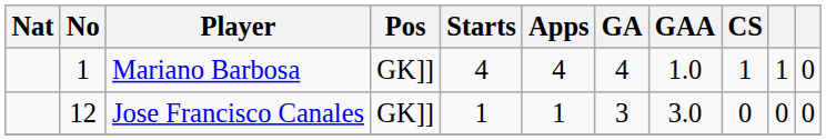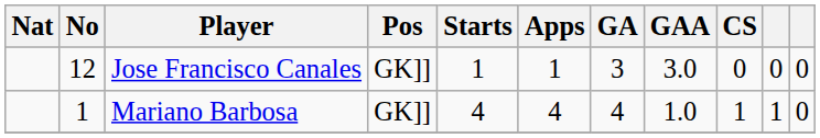 <table class="wikitable sortable" style="text-align:center;">
 <tr>
 <th>Nat</th>
 <th>No</th>
 <th>Player</th>
 <th>Pos</th>
 <th>Starts</th>
 <th>Apps</th>
 <th>GA</th>
 <th>GAA</th>
 <th>CS</th>
 <th></th>
 <th></th>
 </tr>
 <tr>
 <td></td>
+<td>12</td>
+<td align=left><a href='#'>Jose Francisco Canales</a></td>
+<td [[>GK]]</td>
+<td>1</td>
+<td>1</td>
+<td>3</td>
+<td>3.0</td>
+<td>0</td>
+<td>0</td>
+<td>0</td>
+</tr>
+<tr>
+<td></td>
 <td>1</td>
 <td align=left><a href='#'>Mariano Barbosa</a></td>
 <td [[>GK]]</td>
 <td>4</td>
 <td>4</td>
 <td>4</td>
 <td>1.0</td>
 <td>1</td>
 <td>1</td>
 <td>0</td>
 </tr>
-<tr>
-<td></td>
-<td>12</td>
-<td align=left><a href='#'>Jose Francisco Canales</a></td>
-<td [[>GK]]</td>
-<td>1</td>
-<td>1</td>
-<td>3</td>
-<td>3.0</td>
-<td>0</td>
-<td>0</td>
-<td>0</td>
-</tr>
 <tr align=center>
 </tr>
 </table>
